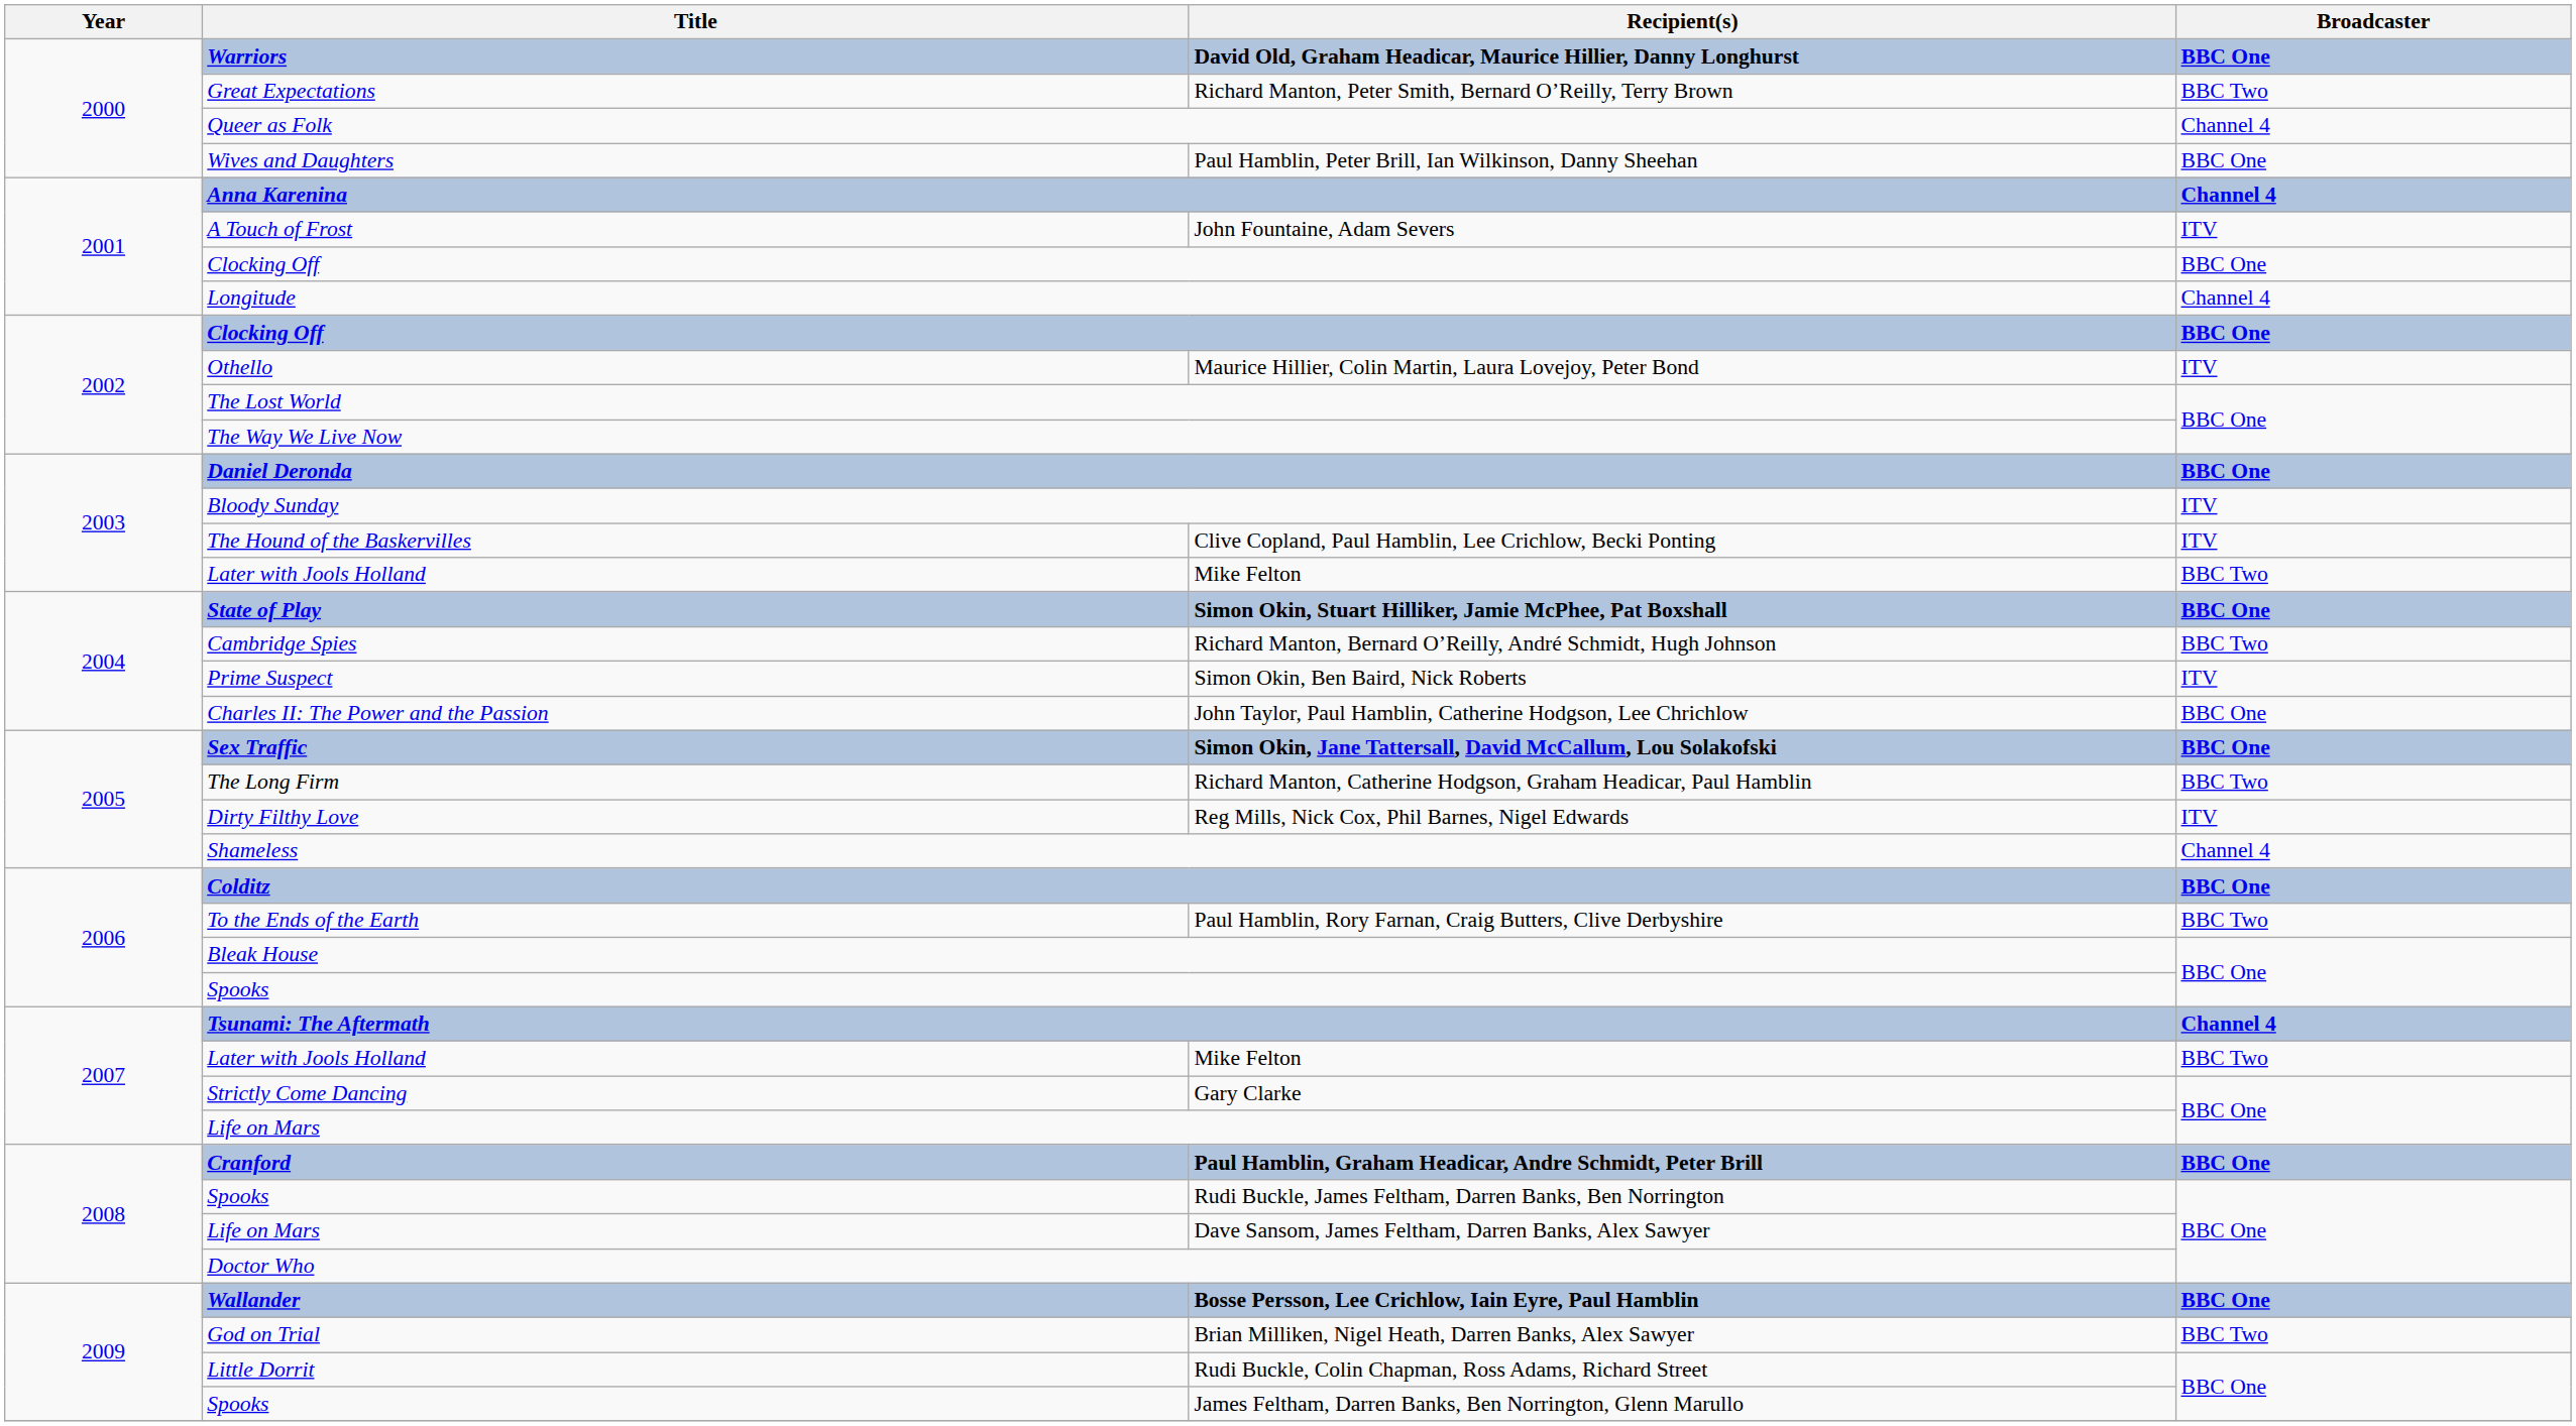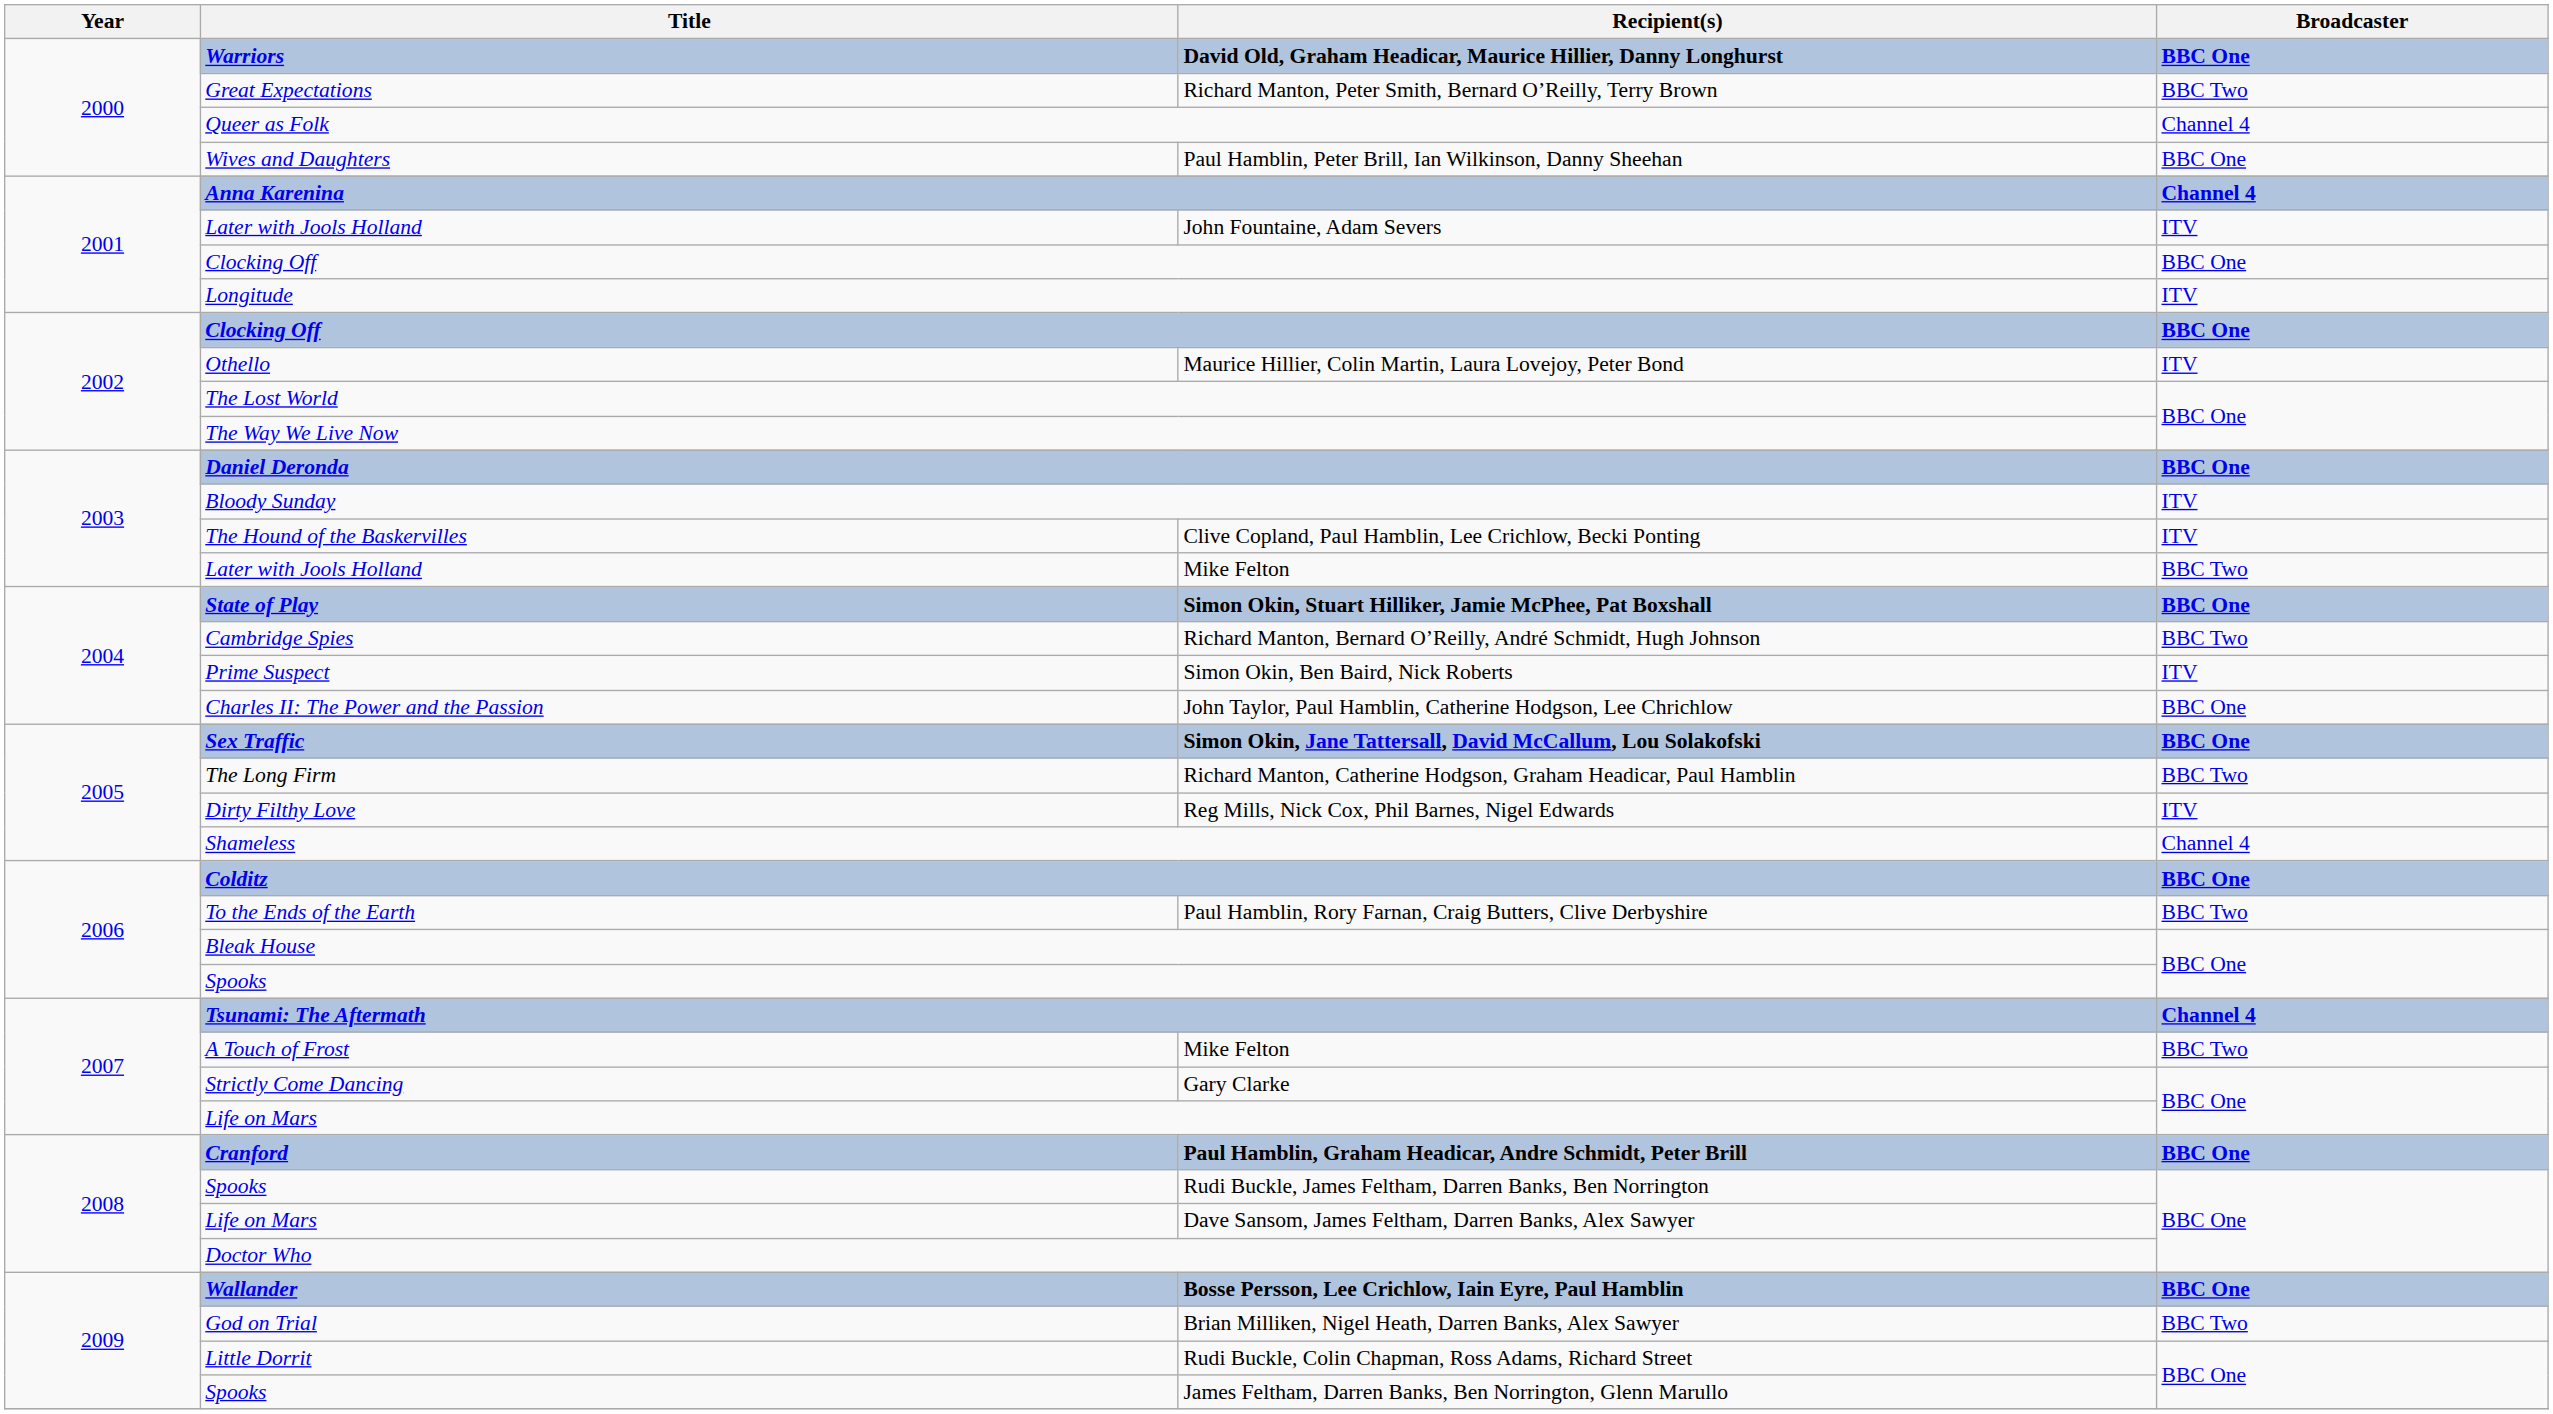 <table class="wikitable" width="95%">
 <tr>
 <th width=5%>Year</th>
 <th width=25%>Title</th>
 <th width=25%>Recipient(s)</th>
 <th width=10%>Broadcaster</th>
 </tr>
 <tr>
 <td rowspan="4" style="text-align:center;"><a href='#'>2000</a></td>
 <td style="background:#B0C4DE;"><strong><em><a href='#'>Warriors</a></em></strong></td>
 <td style="background:#B0C4DE;"><strong>David Old, Graham Headicar, Maurice Hillier, Danny Longhurst</strong></td>
 <td style="background:#B0C4DE;"><strong><a href='#'>BBC One</a></strong></td>
 </tr>
 <tr>
 <td><em><a href='#'>Great Expectations</a></em></td>
 <td>Richard Manton, Peter Smith, Bernard O’Reilly, Terry Brown</td>
 <td><a href='#'>BBC Two</a></td>
 </tr>
 <tr>
 <td colspan="2"><em><a href='#'>Queer as Folk</a></em></td>
 <td><a href='#'>Channel 4</a></td>
 </tr>
 <tr>
 <td><em><a href='#'>Wives and Daughters</a></em></td>
 <td>Paul Hamblin, Peter Brill, Ian Wilkinson, Danny Sheehan</td>
 <td><a href='#'>BBC One</a></td>
 </tr>
 <tr>
 <td rowspan="4" style="text-align:center;"><a href='#'>2001</a></td>
 <td colspan="2" style="background:#B0C4DE;"><strong><em><a href='#'>Anna Karenina</a></em></strong></td>
 <td style="background:#B0C4DE;"><strong><a href='#'>Channel 4</a></strong></td>
 </tr>
 <tr>
-<td><em><a href='#'>A Touch of Frost</a></em></td>
+<td><em><a href='#'>Later with Jools Holland</a></em></td>
 <td>John Fountaine, Adam Severs</td>
 <td><a href='#'>ITV</a></td>
 </tr>
 <tr>
 <td colspan="2"><em><a href='#'>Clocking Off</a></em></td>
 <td><a href='#'>BBC One</a></td>
 </tr>
 <tr>
 <td colspan="2"><em><a href='#'>Longitude</a></em></td>
-<td><a href='#'>Channel 4</a></td>
+<td><a href='#'>ITV</a></td>
 </tr>
 <tr>
 <td rowspan="4" style="text-align:center;"><a href='#'>2002</a></td>
 <td colspan="2" style="background:#B0C4DE;"><strong><em><a href='#'>Clocking Off</a></em></strong></td>
 <td style="background:#B0C4DE;"><strong><a href='#'>BBC One</a></strong></td>
 </tr>
 <tr>
 <td><em><a href='#'>Othello</a></em></td>
 <td>Maurice Hillier, Colin Martin, Laura Lovejoy, Peter Bond</td>
 <td><a href='#'>ITV</a></td>
 </tr>
 <tr>
 <td colspan="2"><em><a href='#'>The Lost World</a></em></td>
 <td rowspan="2"><a href='#'>BBC One</a></td>
 </tr>
 <tr>
 <td colspan="2"><em><a href='#'>The Way We Live Now</a></em></td>
 </tr>
 <tr>
 <td rowspan="4" style="text-align:center;"><a href='#'>2003</a></td>
 <td colspan="2" style="background:#B0C4DE;"><strong><em><a href='#'>Daniel Deronda</a></em></strong></td>
 <td style="background:#B0C4DE;"><strong><a href='#'>BBC One</a></strong></td>
 </tr>
 <tr>
 <td colspan="2"><em><a href='#'>Bloody Sunday</a></em></td>
 <td><a href='#'>ITV</a></td>
 </tr>
 <tr>
 <td><em><a href='#'>The Hound of the Baskervilles</a></em></td>
 <td>Clive Copland, Paul Hamblin, Lee Crichlow, Becki Ponting</td>
 <td><a href='#'>ITV</a></td>
 </tr>
 <tr>
 <td><em><a href='#'>Later with Jools Holland</a></em></td>
 <td>Mike Felton</td>
 <td><a href='#'>BBC Two</a></td>
 </tr>
 <tr>
 <td rowspan="4" style="text-align:center;"><a href='#'>2004</a></td>
 <td style="background:#B0C4DE;"><strong><em><a href='#'>State of Play</a></em></strong></td>
 <td style="background:#B0C4DE;"><strong>Simon Okin, Stuart Hilliker, Jamie McPhee, Pat Boxshall</strong></td>
 <td style="background:#B0C4DE;"><strong><a href='#'>BBC One</a></strong></td>
 </tr>
 <tr>
 <td><em><a href='#'>Cambridge Spies</a></em></td>
 <td>Richard Manton, Bernard O’Reilly, André Schmidt, Hugh Johnson</td>
 <td><a href='#'>BBC Two</a></td>
 </tr>
 <tr>
 <td><em><a href='#'>Prime Suspect</a></em></td>
 <td>Simon Okin, Ben Baird, Nick Roberts</td>
 <td><a href='#'>ITV</a></td>
 </tr>
 <tr>
 <td><em><a href='#'>Charles II: The Power and the Passion</a></em></td>
 <td>John Taylor, Paul Hamblin, Catherine Hodgson, Lee Chrichlow</td>
 <td><a href='#'>BBC One</a></td>
 </tr>
 <tr>
 <td rowspan="4" style="text-align:center;"><a href='#'>2005</a></td>
 <td style="background:#B0C4DE;"><strong><em><a href='#'>Sex Traffic</a></em></strong></td>
 <td style="background:#B0C4DE;"><strong>Simon Okin, <a href='#'>Jane Tattersall</a>, <a href='#'>David McCallum</a>, Lou Solakofski</strong></td>
 <td style="background:#B0C4DE;"><strong><a href='#'>BBC One</a></strong></td>
 </tr>
 <tr>
 <td><em>The Long Firm</em></td>
 <td>Richard Manton, Catherine Hodgson, Graham Headicar, Paul Hamblin</td>
 <td><a href='#'>BBC Two</a></td>
 </tr>
 <tr>
 <td><em><a href='#'>Dirty Filthy Love</a></em></td>
 <td>Reg Mills, Nick Cox, Phil Barnes, Nigel Edwards</td>
 <td><a href='#'>ITV</a></td>
 </tr>
 <tr>
 <td colspan="2"><em><a href='#'>Shameless</a></em></td>
 <td><a href='#'>Channel 4</a></td>
 </tr>
 <tr>
 <td rowspan="4" style="text-align:center;"><a href='#'>2006</a></td>
 <td colspan="2" style="background:#B0C4DE;"><strong><em><a href='#'>Colditz</a></em></strong></td>
 <td style="background:#B0C4DE;"><strong><a href='#'>BBC One</a></strong></td>
 </tr>
 <tr>
 <td><em><a href='#'>To the Ends of the Earth</a></em></td>
 <td>Paul Hamblin, Rory Farnan, Craig Butters, Clive Derbyshire</td>
 <td><a href='#'>BBC Two</a></td>
 </tr>
 <tr>
 <td colspan="2"><em><a href='#'>Bleak House</a></em></td>
 <td rowspan="2"><a href='#'>BBC One</a></td>
 </tr>
 <tr>
 <td colspan="2"><em><a href='#'>Spooks</a></em></td>
 </tr>
 <tr>
 <td rowspan="4" style="text-align:center;"><a href='#'>2007</a></td>
 <td colspan="2" style="background:#B0C4DE;"><strong><em><a href='#'>Tsunami: The Aftermath</a></em></strong></td>
 <td style="background:#B0C4DE;"><strong><a href='#'>Channel 4</a></strong></td>
 </tr>
 <tr>
-<td><em><a href='#'>Later with Jools Holland</a></em></td>
+<td><em><a href='#'>A Touch of Frost</a></em></td>
 <td>Mike Felton</td>
 <td><a href='#'>BBC Two</a></td>
 </tr>
 <tr>
 <td><em><a href='#'>Strictly Come Dancing</a></em></td>
 <td>Gary Clarke</td>
 <td rowspan="2"><a href='#'>BBC One</a></td>
 </tr>
 <tr>
 <td colspan="2"><em><a href='#'>Life on Mars</a></em></td>
 </tr>
 <tr>
 <td rowspan="4" style="text-align:center;"><a href='#'>2008</a></td>
 <td style="background:#B0C4DE;"><strong><em><a href='#'>Cranford</a></em></strong></td>
 <td style="background:#B0C4DE;"><strong>Paul Hamblin, Graham Headicar, Andre Schmidt, Peter Brill</strong></td>
 <td style="background:#B0C4DE;"><strong><a href='#'>BBC One</a></strong></td>
 </tr>
 <tr>
 <td><em><a href='#'>Spooks</a></em></td>
 <td>Rudi Buckle, James Feltham, Darren Banks, Ben Norrington</td>
 <td rowspan="3"><a href='#'>BBC One</a></td>
 </tr>
 <tr>
 <td><em><a href='#'>Life on Mars</a></em></td>
 <td>Dave Sansom, James Feltham, Darren Banks, Alex Sawyer</td>
 </tr>
 <tr>
 <td colspan="2"><em><a href='#'>Doctor Who</a></em></td>
 </tr>
 <tr>
 <td rowspan="4" style="text-align:center;"><a href='#'>2009</a></td>
 <td style="background:#B0C4DE;"><strong><em><a href='#'>Wallander</a></em></strong></td>
 <td style="background:#B0C4DE;"><strong>Bosse Persson, Lee Crichlow, Iain Eyre, Paul Hamblin</strong></td>
 <td style="background:#B0C4DE;"><strong><a href='#'>BBC One</a></strong></td>
 </tr>
 <tr>
 <td><em><a href='#'>God on Trial</a></em></td>
 <td>Brian Milliken, Nigel Heath, Darren Banks, Alex Sawyer</td>
 <td><a href='#'>BBC Two</a></td>
 </tr>
 <tr>
 <td><em><a href='#'>Little Dorrit</a></em></td>
 <td>Rudi Buckle, Colin Chapman, Ross Adams, Richard Street</td>
 <td rowspan="2"><a href='#'>BBC One</a></td>
 </tr>
 <tr>
 <td><em><a href='#'>Spooks</a></em></td>
 <td>James Feltham, Darren Banks, Ben Norrington, Glenn Marullo</td>
 </tr>
 <tr>
 </tr>
 </table>
